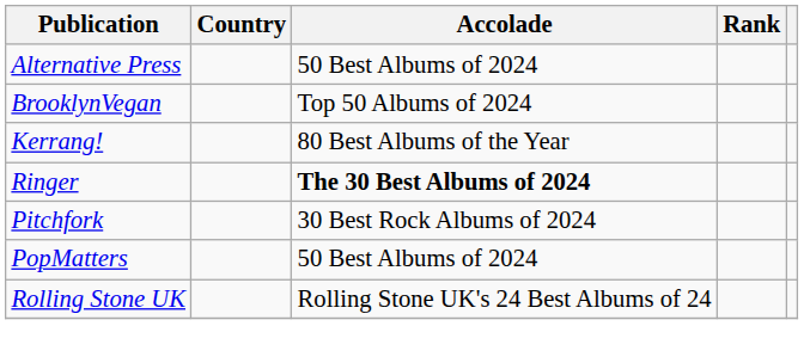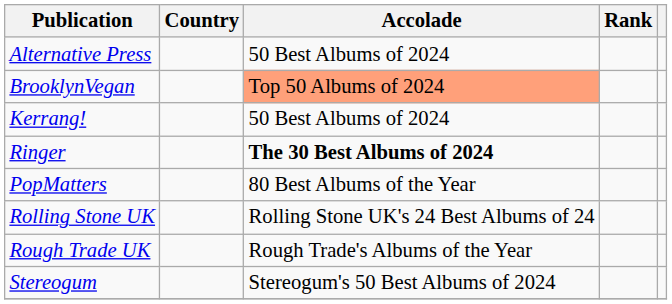 <table class="sortable wikitable">
 <tr>
 <th>Publication</th>
 <th>Country</th>
 <th>Accolade</th>
 <th>Rank</th>
 <th class="unsortable"></th>
 </tr>
 <tr>
 <td><em><a href='#'>Alternative Press</a></em></td>
 <td></td>
 <td>50 Best Albums of 2024</td>
 <td></td>
 <td></td>
 </tr>
 <tr>
 <td><em><a href='#'>BrooklynVegan</a></em></td>
 <td></td>
-<td>Top 50 Albums of 2024</td>
+<td style="background: lightsalmon;">Top 50 Albums of 2024</td>
 <td></td>
 <td></td>
 </tr>
 <tr>
 <td><em><a href='#'>Kerrang!</a></em></td>
 <td></td>
-<td>80 Best Albums of the Year</td>
+<td>50 Best Albums of 2024</td>
 <td></td>
 <td></td>
 </tr>
 <tr>
 <td><em><a href='#'>Ringer</a></em></td>
 <td></td>
 <td><strong>The 30 Best Albums of 2024</strong></td>
 <td></td>
 <td></td>
 </tr>
 <tr>
-<td><em><a href='#'>Pitchfork</a></em></td>
-<td></td>
-<td>30 Best Rock Albums of 2024</td>
-<td></td>
-<td></td>
-</tr>
-<tr>
 <td><em><a href='#'>PopMatters</a></em></td>
 <td></td>
-<td>50 Best Albums of 2024</td>
+<td>80 Best Albums of the Year</td>
 <td></td>
 <td></td>
 </tr>
 <tr>
 <td><em><a href='#'>Rolling Stone UK</a></em></td>
 <td></td>
 <td>Rolling Stone UK's 24 Best Albums of 24</td>
 <td></td>
 <td></td>
 </tr>
 <tr>
+<td><em><a href='#'>Rough Trade UK</a></em></td>
+<td></td>
+<td>Rough Trade's Albums of the Year</td>
+<td></td>
+<td></td>
+</tr>
+<tr>
+<td><em><a href='#'>Stereogum</a></em></td>
+<td></td>
+<td>Stereogum's 50 Best Albums of 2024</td>
+<td></td>
+<td></td>
+</tr>
+<tr>
 </tr>
 </table>
